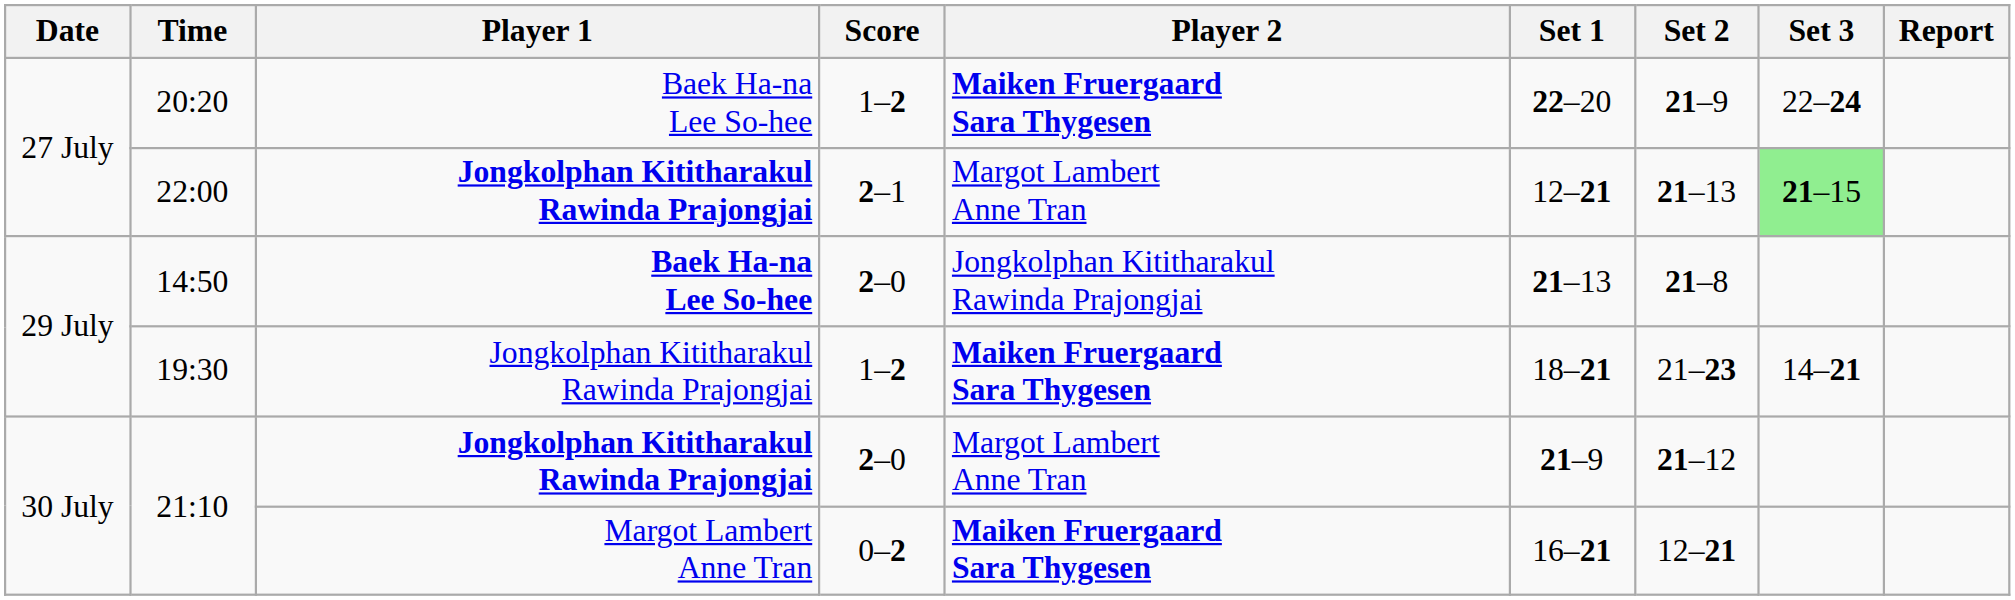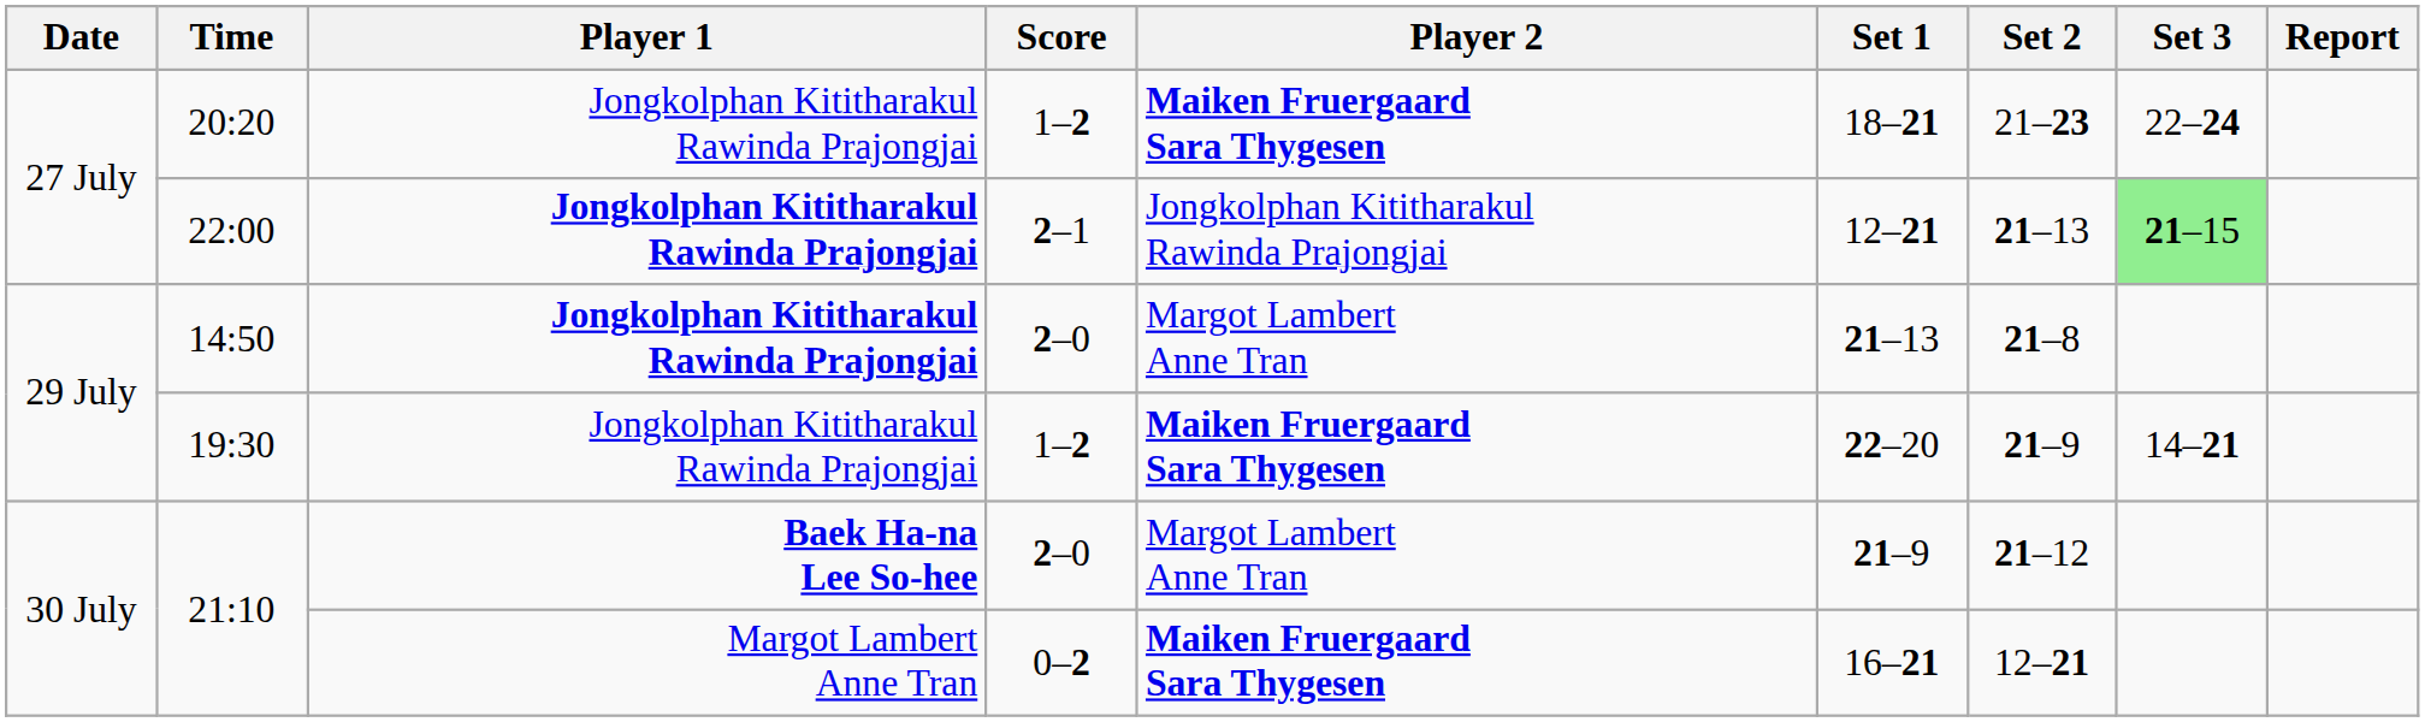 <table class="wikitable" style="font-size:90%; text-align:center">
 <tr>
 <th width="50">Date</th>
 <th width="50">Time</th>
 <th width="250">Player 1</th>
 <th width="50">Score</th>
 <th width="250">Player 2</th>
 <th width="50">Set 1</th>
 <th width="50">Set 2</th>
 <th width="50">Set 3</th>
 <th width="50">Report</th>
 </tr>
 <tr>
 <td rowspan="2">27 July</td>
 <td>20:20</td>
-<td align="right"><a href='#'>Baek Ha-na</a> <br><a href='#'>Lee So-hee</a> </td>
+<td align="right"><a href='#'>Jongkolphan Kititharakul</a> <br><a href='#'>Rawinda Prajongjai</a> </td>
 <td>1–<strong>2</strong></td>
 <td align="left"><strong> <a href='#'>Maiken Fruergaard</a><br> <a href='#'>Sara Thygesen</a></strong></td>
-<td><strong>22</strong>–20</td>
-<td><strong>21</strong>–9</td>
+<td>18–<strong>21</strong></td>
+<td>21–<strong>23</strong></td>
 <td>22–<strong>24</strong></td>
 <td></td>
 </tr>
 <tr>
 <td>22:00</td>
 <td align="right"><strong><a href='#'>Jongkolphan Kititharakul</a> <br><a href='#'>Rawinda Prajongjai</a> </strong></td>
 <td><strong>2</strong>–1</td>
-<td align="left"> <a href='#'>Margot Lambert</a><br> <a href='#'>Anne Tran</a></td>
+<td align="left"> <a href='#'>Jongkolphan Kititharakul</a><br> <a href='#'>Rawinda Prajongjai</a></td>
 <td>12–<strong>21</strong></td>
 <td><strong>21</strong>–13</td>
 <td style="background: lightgreen;"><strong>21</strong>–15</td>
 <td></td>
 </tr>
 <tr>
 <td rowspan="2">29 July</td>
 <td>14:50</td>
-<td align="right"><strong><a href='#'>Baek Ha-na</a> <br><a href='#'>Lee So-hee</a> </strong></td>
+<td align="right"><strong><a href='#'>Jongkolphan Kititharakul</a> <br><a href='#'>Rawinda Prajongjai</a> </strong></td>
 <td><strong>2</strong>–0</td>
-<td align="left"> <a href='#'>Jongkolphan Kititharakul</a><br> <a href='#'>Rawinda Prajongjai</a></td>
+<td align="left"> <a href='#'>Margot Lambert</a><br> <a href='#'>Anne Tran</a></td>
 <td><strong>21</strong>–13</td>
 <td><strong>21</strong>–8</td>
 <td></td>
 <td></td>
 </tr>
 <tr>
 <td>19:30</td>
 <td align="right"><a href='#'>Jongkolphan Kititharakul</a> <br><a href='#'>Rawinda Prajongjai</a> </td>
 <td>1–<strong>2</strong></td>
 <td align="left"><strong> <a href='#'>Maiken Fruergaard</a><br> <a href='#'>Sara Thygesen</a></strong></td>
-<td>18–<strong>21</strong></td>
-<td>21–<strong>23</strong></td>
+<td><strong>22</strong>–20</td>
+<td><strong>21</strong>–9</td>
 <td>14–<strong>21</strong></td>
 <td></td>
 </tr>
 <tr>
 <td rowspan="2">30 July</td>
 <td rowspan="2">21:10</td>
-<td align="right"><strong><a href='#'>Jongkolphan Kititharakul</a> <br><a href='#'>Rawinda Prajongjai</a> </strong></td>
+<td align="right"><strong><a href='#'>Baek Ha-na</a> <br><a href='#'>Lee So-hee</a> </strong></td>
 <td><strong>2</strong>–0</td>
 <td align="left"> <a href='#'>Margot Lambert</a><br> <a href='#'>Anne Tran</a></td>
 <td><strong>21</strong>–9</td>
 <td><strong>21</strong>–12</td>
 <td></td>
 <td></td>
 </tr>
 <tr>
 <td align="right"><a href='#'>Margot Lambert</a> <br><a href='#'>Anne Tran</a> </td>
 <td>0–<strong>2</strong></td>
 <td align="left"><strong> <a href='#'>Maiken Fruergaard</a><br> <a href='#'>Sara Thygesen</a></strong></td>
 <td>16–<strong>21</strong></td>
 <td>12–<strong>21</strong></td>
 <td></td>
 <td></td>
 </tr>
 </table>
